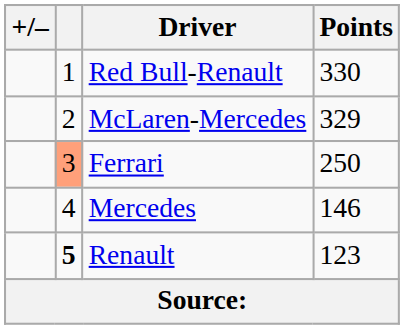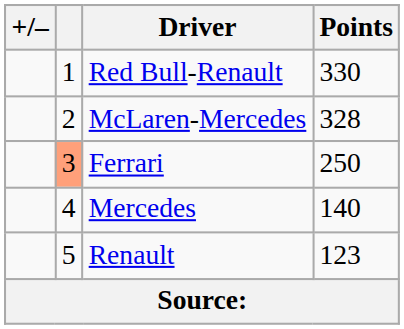 <table class="wikitable" style="font-size: 85%;">
 <tr>
 <th scope="col">+/–</th>
 <th scope="col"></th>
 <th scope="col">Driver</th>
 <th scope="col">Points</th>
 </tr>
 <tr>
 <td></td>
 <td align="center">1</td>
 <td> <a href='#'>Red Bull</a>-<a href='#'>Renault</a></td>
 <td>330</td>
 </tr>
 <tr>
 <td></td>
 <td align="center">2</td>
 <td> <a href='#'>McLaren</a>-<a href='#'>Mercedes</a></td>
-<td>329</td>
+<td>328</td>
 </tr>
 <tr>
 <td></td>
 <td align="center" style="background: lightsalmon;">3</td>
 <td> <a href='#'>Ferrari</a></td>
 <td>250</td>
 </tr>
 <tr>
 <td></td>
 <td align="center">4</td>
 <td> <a href='#'>Mercedes</a></td>
-<td>146</td>
+<td>140</td>
 </tr>
 <tr>
 <td></td>
-<td align="center"><strong>5</strong></td>
+<td align="center">5</td>
 <td> <a href='#'>Renault</a></td>
 <td>123</td>
 </tr>
 <tr>
 <th colspan=4>Source:</th>
 </tr>
 </table>
